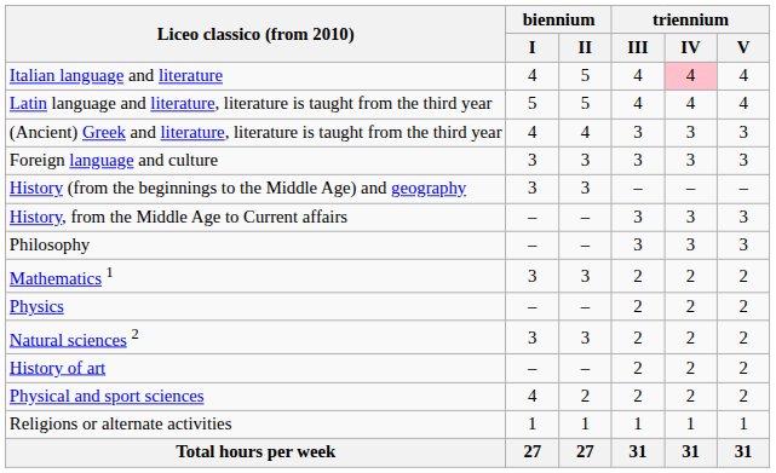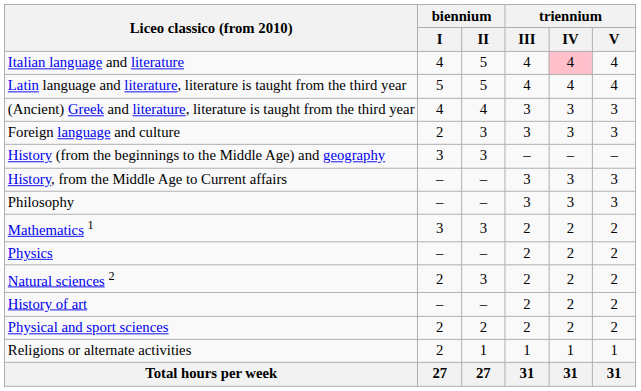 <table class="wikitable">
 <tr>
 <th rowspan="2">Liceo classico (from 2010)</th>
 <th colspan="2">biennium</th>
 <th colspan="3">triennium</th>
 </tr>
 <tr>
 <th width="40px">I</th>
 <th width="40px">II</th>
 <th width="40px">III</th>
 <th width="40px">IV</th>
 <th width="40px">V</th>
 </tr>
 <tr align="center">
 <td align="left"><a href='#'>Italian language</a> and <a href='#'>literature</a></td>
 <td>4</td>
 <td>5</td>
 <td>4</td>
 <td style="background: pink;">4</td>
 <td>4</td>
 </tr>
 <tr align="center">
 <td align="left"><a href='#'>Latin</a> language and <a href='#'>literature</a>, literature is taught from the third year</td>
 <td>5</td>
 <td>5</td>
 <td>4</td>
 <td>4</td>
 <td>4</td>
 </tr>
 <tr align="center">
 <td align="left">(Ancient) <a href='#'>Greek</a> and <a href='#'>literature</a>, literature is taught from the third year</td>
 <td>4</td>
 <td>4</td>
 <td>3</td>
 <td>3</td>
 <td>3</td>
 </tr>
 <tr align="center">
 <td align="left">Foreign <a href='#'>language</a> and culture</td>
-<td>3</td>
+<td>2</td>
 <td>3</td>
 <td>3</td>
 <td>3</td>
 <td>3</td>
 </tr>
 <tr align="center">
 <td align="left"><a href='#'>History</a> (from the beginnings to the Middle Age) and <a href='#'>geography</a></td>
 <td>3</td>
 <td>3</td>
 <td>–</td>
 <td>–</td>
 <td>–</td>
 </tr>
 <tr align="center">
 <td align="left"><a href='#'>History</a>, from the Middle Age to Current affairs</td>
 <td>–</td>
 <td>–</td>
 <td>3</td>
 <td>3</td>
 <td>3</td>
 </tr>
 <tr align="center">
 <td align="left">Philosophy</td>
 <td>–</td>
 <td>–</td>
 <td>3</td>
 <td>3</td>
 <td>3</td>
 </tr>
 <tr align="center">
 <td align="left"><a href='#'>Mathematics</a> <sup>1</sup></td>
 <td>3</td>
 <td>3</td>
 <td>2</td>
 <td>2</td>
 <td>2</td>
 </tr>
 <tr align="center">
 <td align="left"><a href='#'>Physics</a></td>
 <td>–</td>
 <td>–</td>
 <td>2</td>
 <td>2</td>
 <td>2</td>
 </tr>
 <tr align="center">
 <td align="left"><a href='#'>Natural sciences</a> <sup>2</sup></td>
-<td>3</td>
+<td>2</td>
 <td>3</td>
 <td>2</td>
 <td>2</td>
 <td>2</td>
 </tr>
 <tr align="center">
 <td align="left"><a href='#'>History of art</a></td>
 <td>–</td>
 <td>–</td>
 <td>2</td>
 <td>2</td>
 <td>2</td>
 </tr>
 <tr align="center">
 <td align="left"><a href='#'>Physical and sport sciences</a></td>
-<td>4</td>
+<td>2</td>
 <td>2</td>
 <td>2</td>
 <td>2</td>
 <td>2</td>
 </tr>
 <tr align="center">
 <td align="left">Religions or alternate activities</td>
-<td>1</td>
+<td>2</td>
 <td>1</td>
 <td>1</td>
 <td>1</td>
 <td>1</td>
 </tr>
 <tr>
 <th>Total hours per week</th>
 <th>27</th>
 <th>27</th>
 <th>31</th>
 <th>31</th>
 <th>31</th>
 </tr>
 </table>
